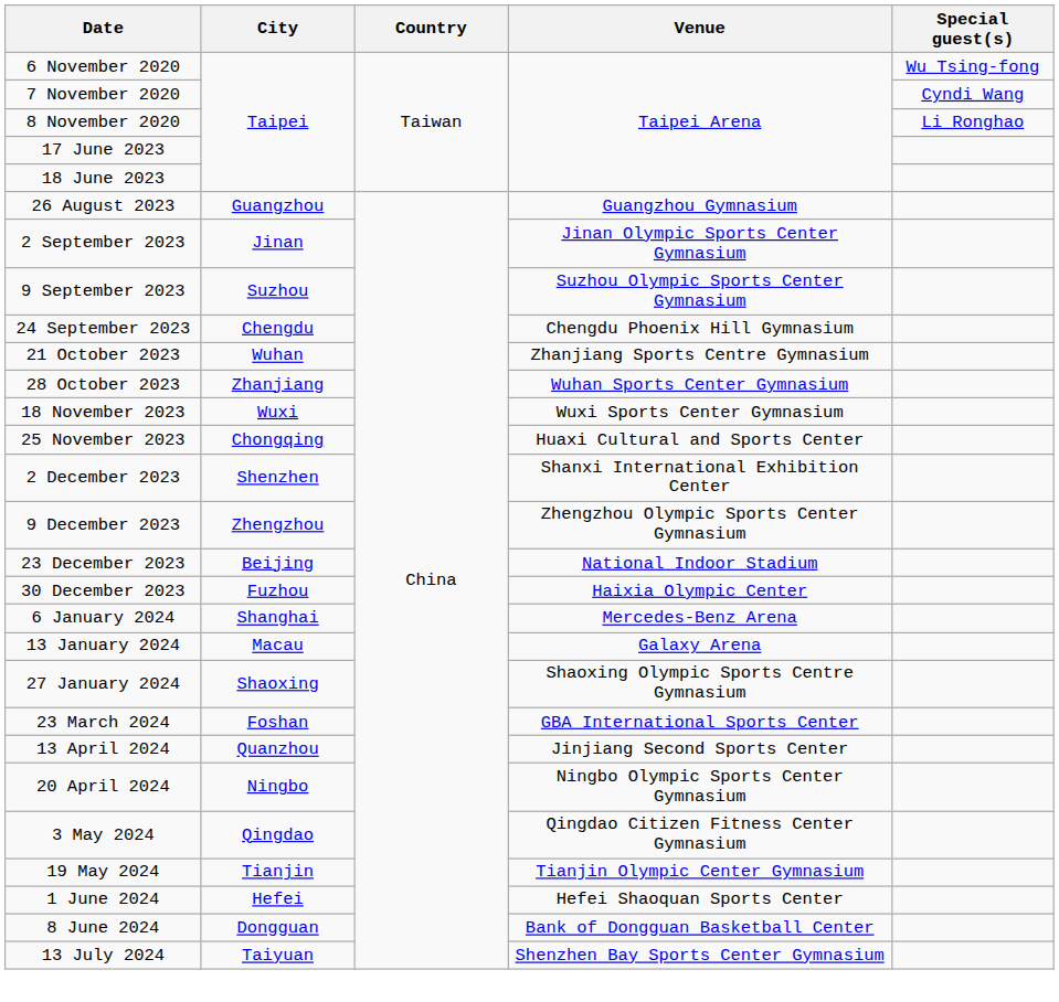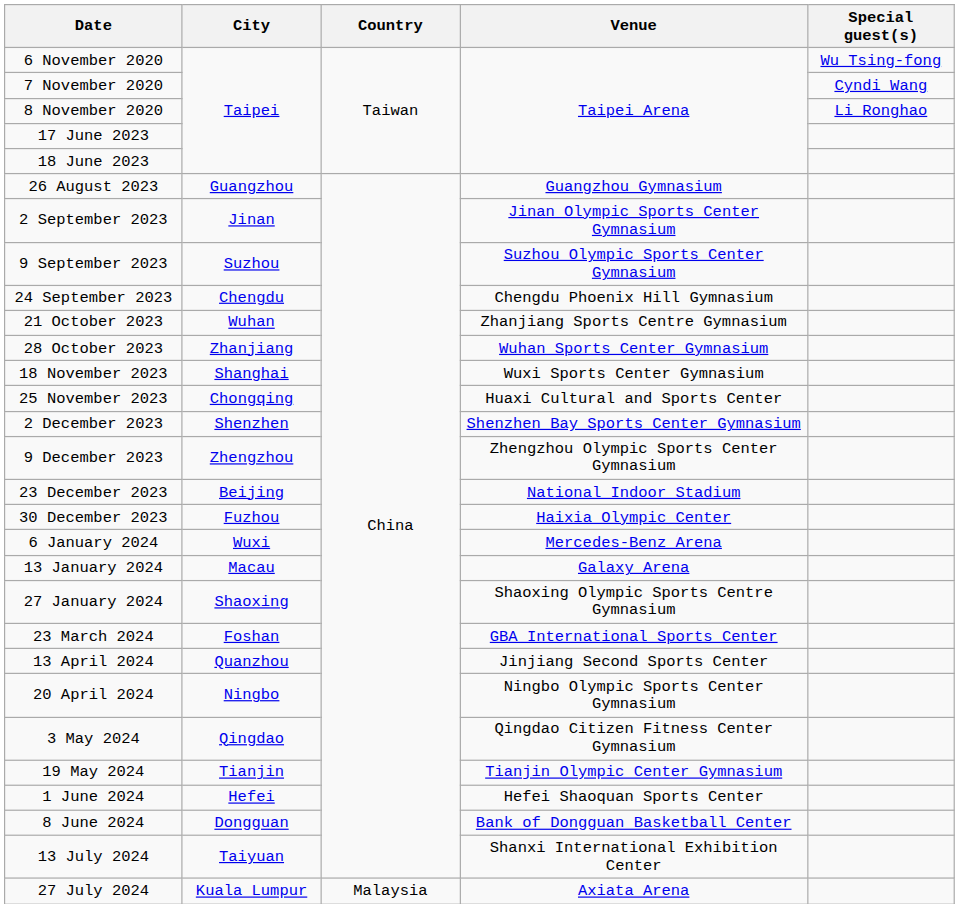 <table class="wikitable" style="text-align:center;">
 <tr>
 <th scope="col" style="width:11em;">Date</th>
 <th scope="col" style="width:8.5em;">City</th>
 <th scope="col" style="width:8.5em;">Country</th>
 <th scope="col" style="width:22em;">Venue</th>
 <th scope="col" style="width:9em;">Special guest(s)</th>
 </tr>
 <tr>
 <td>6 November 2020</td>
 <td rowspan="5"><a href='#'>Taipei</a></td>
 <td rowspan="5">Taiwan</td>
 <td rowspan="5"><a href='#'>Taipei Arena</a></td>
 <td><a href='#'>Wu Tsing-fong</a></td>
 </tr>
 <tr>
 <td>7 November 2020</td>
 <td><a href='#'>Cyndi Wang</a></td>
 </tr>
 <tr>
 <td>8 November 2020</td>
 <td><a href='#'>Li Ronghao</a></td>
 </tr>
 <tr>
 <td>17 June 2023</td>
 <td></td>
 </tr>
 <tr>
 <td>18 June 2023</td>
 <td></td>
 </tr>
 <tr>
 <td>26 August 2023</td>
 <td><a href='#'>Guangzhou</a></td>
 <td rowspan="23">China</td>
 <td><a href='#'>Guangzhou Gymnasium</a></td>
 <td></td>
 </tr>
 <tr>
 <td>2 September 2023</td>
 <td><a href='#'>Jinan</a></td>
 <td><a href='#'>Jinan Olympic Sports Center Gymnasium</a></td>
 <td></td>
 </tr>
 <tr>
 <td>9 September 2023</td>
 <td><a href='#'>Suzhou</a></td>
 <td><a href='#'>Suzhou Olympic Sports Center Gymnasium</a></td>
 <td></td>
 </tr>
 <tr>
 <td>24 September 2023</td>
 <td><a href='#'>Chengdu</a></td>
 <td>Chengdu Phoenix Hill Gymnasium</td>
 <td></td>
 </tr>
 <tr>
 <td>21 October 2023</td>
 <td><a href='#'>Wuhan</a></td>
 <td>Zhanjiang Sports Centre Gymnasium</td>
 <td></td>
 </tr>
 <tr>
 <td>28 October 2023</td>
 <td><a href='#'>Zhanjiang</a></td>
 <td><a href='#'>Wuhan Sports Center Gymnasium</a></td>
 <td></td>
 </tr>
 <tr>
 <td>18 November 2023</td>
-<td><a href='#'>Wuxi</a></td>
+<td><a href='#'>Shanghai</a></td>
 <td>Wuxi Sports Center Gymnasium</td>
 <td></td>
 </tr>
 <tr>
 <td>25 November 2023</td>
 <td><a href='#'>Chongqing</a></td>
 <td>Huaxi Cultural and Sports Center</td>
 <td></td>
 </tr>
 <tr>
 <td>2 December 2023</td>
 <td><a href='#'>Shenzhen</a></td>
-<td>Shanxi International Exhibition Center</td>
+<td><a href='#'>Shenzhen Bay Sports Center Gymnasium</a></td>
 <td></td>
 </tr>
 <tr>
 <td>9 December 2023</td>
 <td><a href='#'>Zhengzhou</a></td>
 <td>Zhengzhou Olympic Sports Center Gymnasium</td>
 <td></td>
 </tr>
 <tr>
 <td>23 December 2023</td>
 <td><a href='#'>Beijing</a></td>
 <td><a href='#'>National Indoor Stadium</a></td>
 <td></td>
 </tr>
 <tr>
 <td>30 December 2023</td>
 <td><a href='#'>Fuzhou</a></td>
 <td><a href='#'>Haixia Olympic Center</a></td>
 <td></td>
 </tr>
 <tr>
 <td>6 January 2024</td>
-<td><a href='#'>Shanghai</a></td>
+<td><a href='#'>Wuxi</a></td>
 <td><a href='#'>Mercedes-Benz Arena</a></td>
 <td></td>
 </tr>
 <tr>
 <td>13 January 2024</td>
 <td><a href='#'>Macau</a></td>
 <td><a href='#'>Galaxy Arena</a></td>
 <td></td>
 </tr>
 <tr>
 <td>27 January 2024</td>
 <td><a href='#'>Shaoxing</a></td>
 <td>Shaoxing Olympic Sports Centre Gymnasium</td>
 <td></td>
 </tr>
 <tr>
 <td>23 March 2024</td>
 <td><a href='#'>Foshan</a></td>
 <td><a href='#'>GBA International Sports Center</a></td>
 <td></td>
 </tr>
 <tr>
 <td>13 April 2024</td>
 <td><a href='#'>Quanzhou</a></td>
 <td>Jinjiang Second Sports Center</td>
 <td></td>
 </tr>
 <tr>
 <td>20 April 2024</td>
 <td><a href='#'>Ningbo</a></td>
 <td>Ningbo Olympic Sports Center Gymnasium</td>
 <td></td>
 </tr>
 <tr>
 <td>3 May 2024</td>
 <td><a href='#'>Qingdao</a></td>
 <td>Qingdao Citizen Fitness Center Gymnasium</td>
 <td></td>
 </tr>
 <tr>
 <td>19 May 2024</td>
 <td><a href='#'>Tianjin</a></td>
 <td><a href='#'>Tianjin Olympic Center Gymnasium</a></td>
 <td></td>
 </tr>
 <tr>
 <td>1 June 2024</td>
 <td><a href='#'>Hefei</a></td>
 <td>Hefei Shaoquan Sports Center</td>
 <td></td>
 </tr>
 <tr>
 <td>8 June 2024</td>
 <td><a href='#'>Dongguan</a></td>
 <td><a href='#'>Bank of Dongguan Basketball Center</a></td>
 <td></td>
 </tr>
 <tr>
 <td>13 July 2024</td>
 <td><a href='#'>Taiyuan</a></td>
-<td><a href='#'>Shenzhen Bay Sports Center Gymnasium</a></td>
+<td>Shanxi International Exhibition Center</td>
+<td></td>
+</tr>
+<tr>
+<td>27 July 2024</td>
+<td><a href='#'>Kuala Lumpur</a></td>
+<td>Malaysia</td>
+<td><a href='#'>Axiata Arena</a></td>
 <td></td>
 </tr>
 </table>
